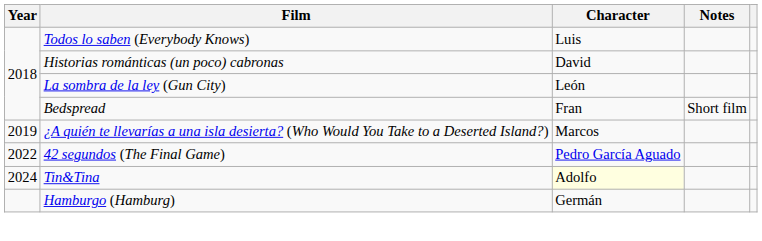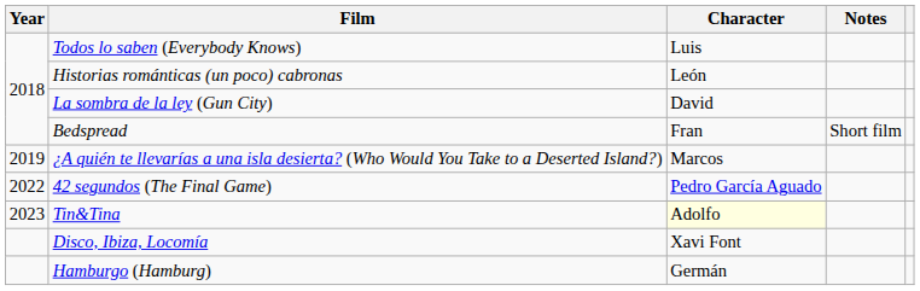 <table class="wikitable">
 <tr>
 <th>Year</th>
 <th>Film</th>
 <th>Character</th>
 <th>Notes</th>
 <th></th>
 </tr>
 <tr>
 <td rowspan="4">2018</td>
 <td><em><a href='#'>Todos lo saben</a></em> (<em>Everybody Knows</em>)</td>
 <td>Luis</td>
 <td></td>
 <td></td>
 </tr>
 <tr>
 <td><em>Historias románticas (un poco) cabronas</em></td>
-<td>David</td>
+<td>León</td>
 <td></td>
 <td></td>
 </tr>
 <tr>
 <td><em><a href='#'>La sombra de la ley</a></em> (<em>Gun City</em>)</td>
-<td>León</td>
+<td>David</td>
 <td></td>
 <td align = "center"></td>
 </tr>
 <tr>
 <td><em>Bedspread</em></td>
 <td>Fran</td>
 <td>Short film</td>
 <td></td>
 </tr>
 <tr>
 <td align = "center">2019</td>
 <td><em><a href='#'>¿A quién te llevarías a una isla desierta?</a></em> (<em>Who Would You Take to a Deserted Island?</em>)</td>
 <td>Marcos</td>
 <td></td>
 <td align  = "center"></td>
 </tr>
 <tr>
 <td align = "center" rowspan = "1">2022</td>
 <td><em><a href='#'>42 segundos</a></em> (<em>The Final Game</em>)</td>
 <td><a href='#'>Pedro García Aguado</a></td>
 <td></td>
 <td align = "center"></td>
 </tr>
 <tr>
-<td align = "center" rowspan = "1">2024</td>
+<td align = "center" rowspan = "1">2023</td>
 <td><em><a href='#'>Tin&Tina</a></em></td>
 <td style="background: lightyellow;">Adolfo</td>
 <td></td>
 <td align = "center"></td>
+</tr>
+<tr>
+<td></td>
+<td><em><a href='#'>Disco, Ibiza, Locomía</a></em></td>
+<td>Xavi Font</td>
+<td></td>
+<td></td>
 </tr>
 <tr>
 <td></td>
 <td><em><a href='#'>Hamburgo</a></em> (<em>Hamburg</em>)</td>
 <td>Germán</td>
 <td></td>
 <td></td>
 </tr>
 </table>
